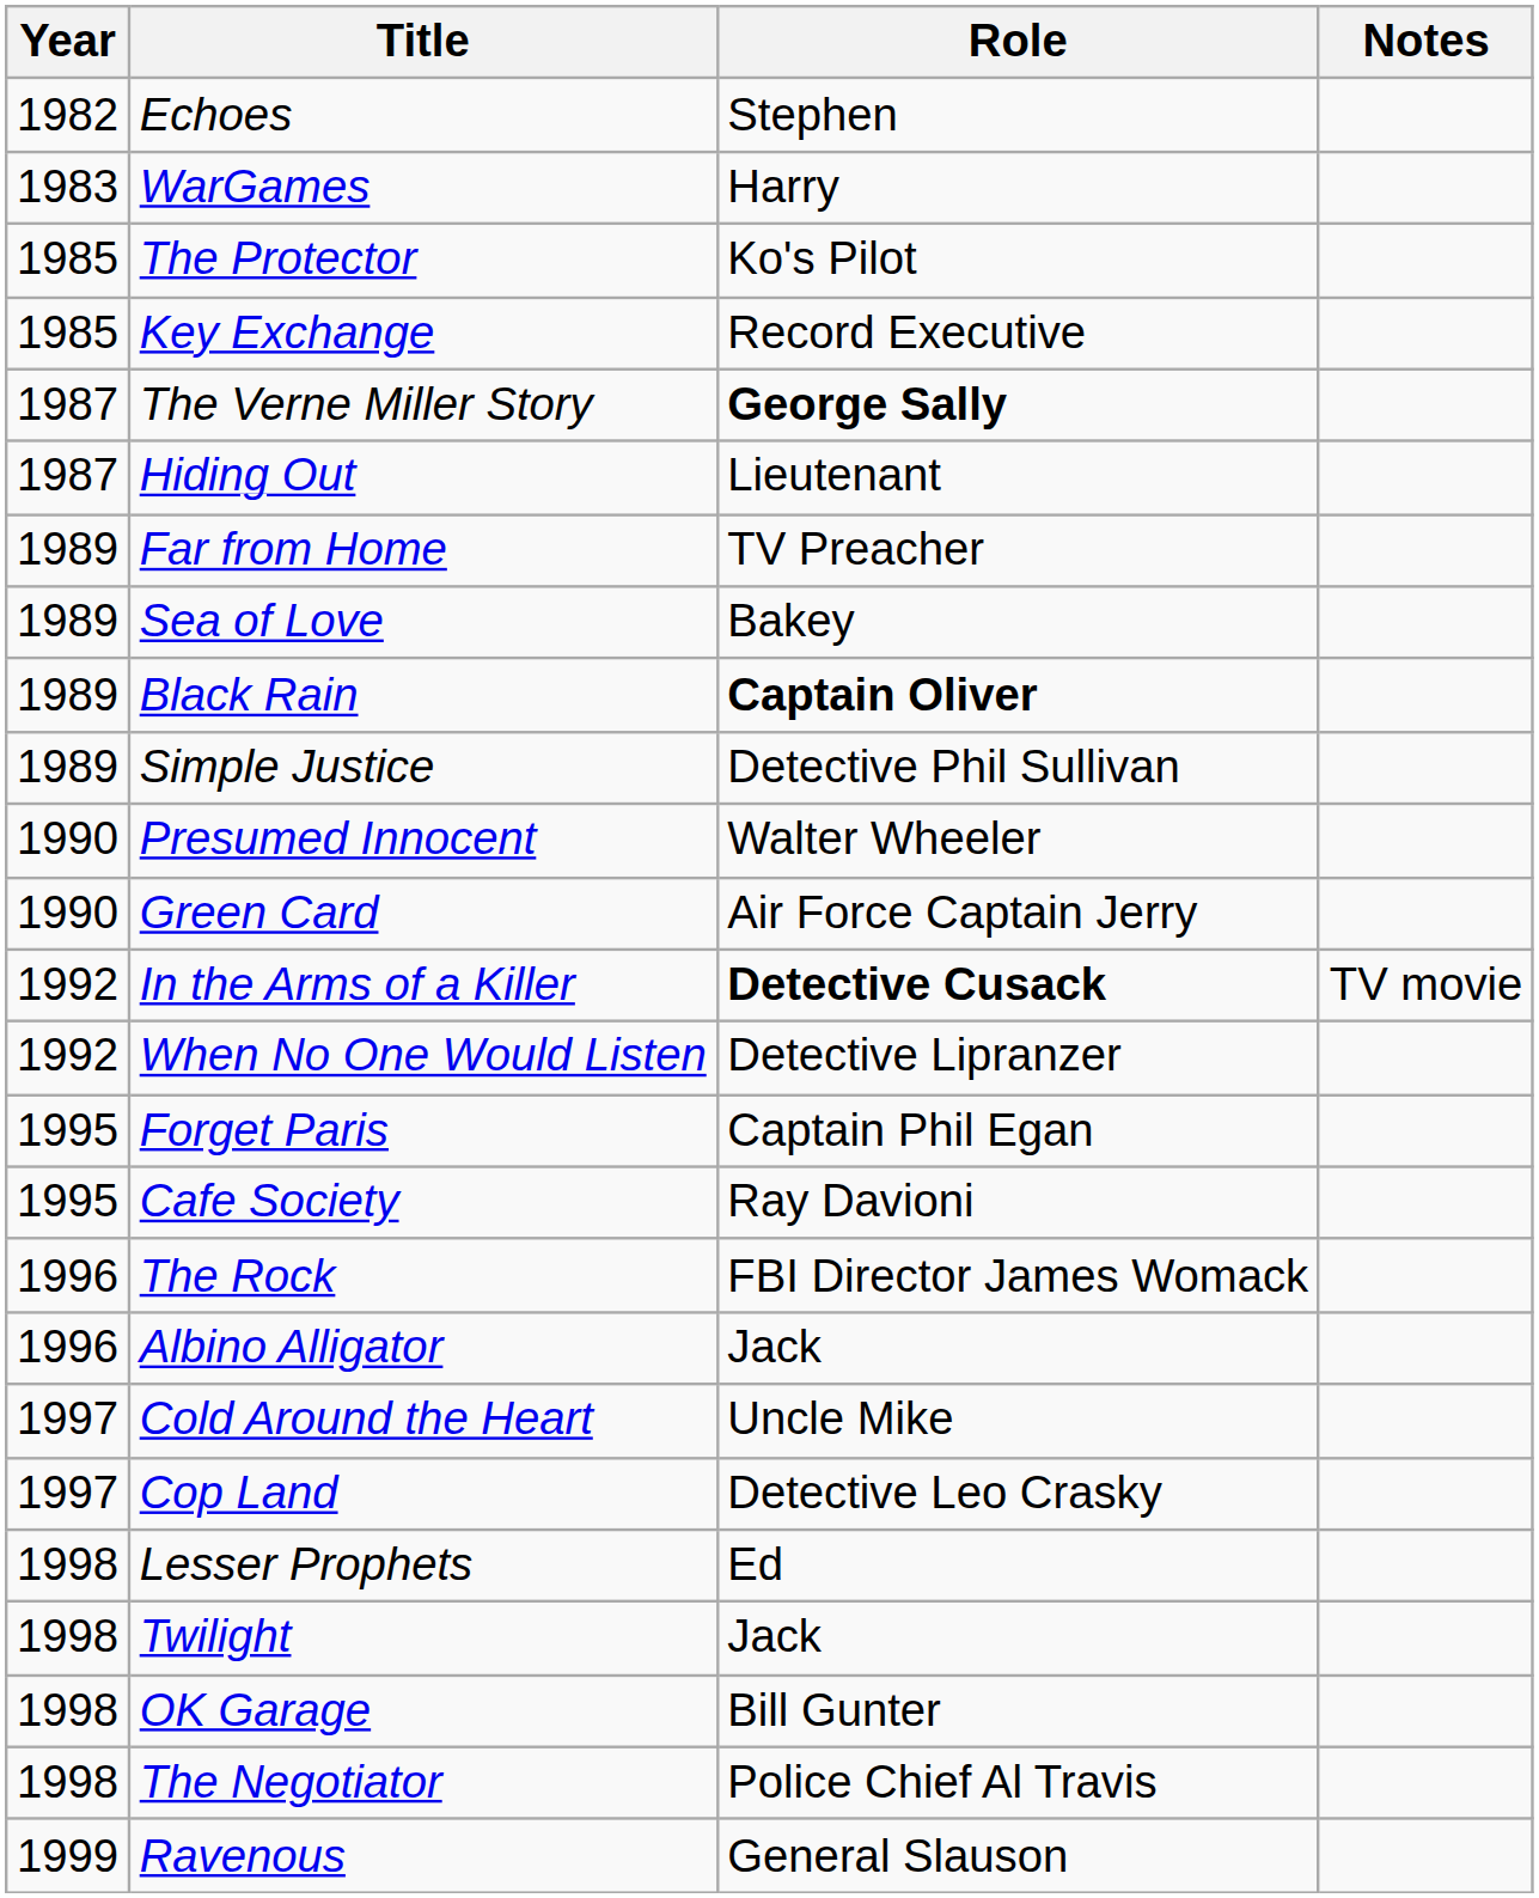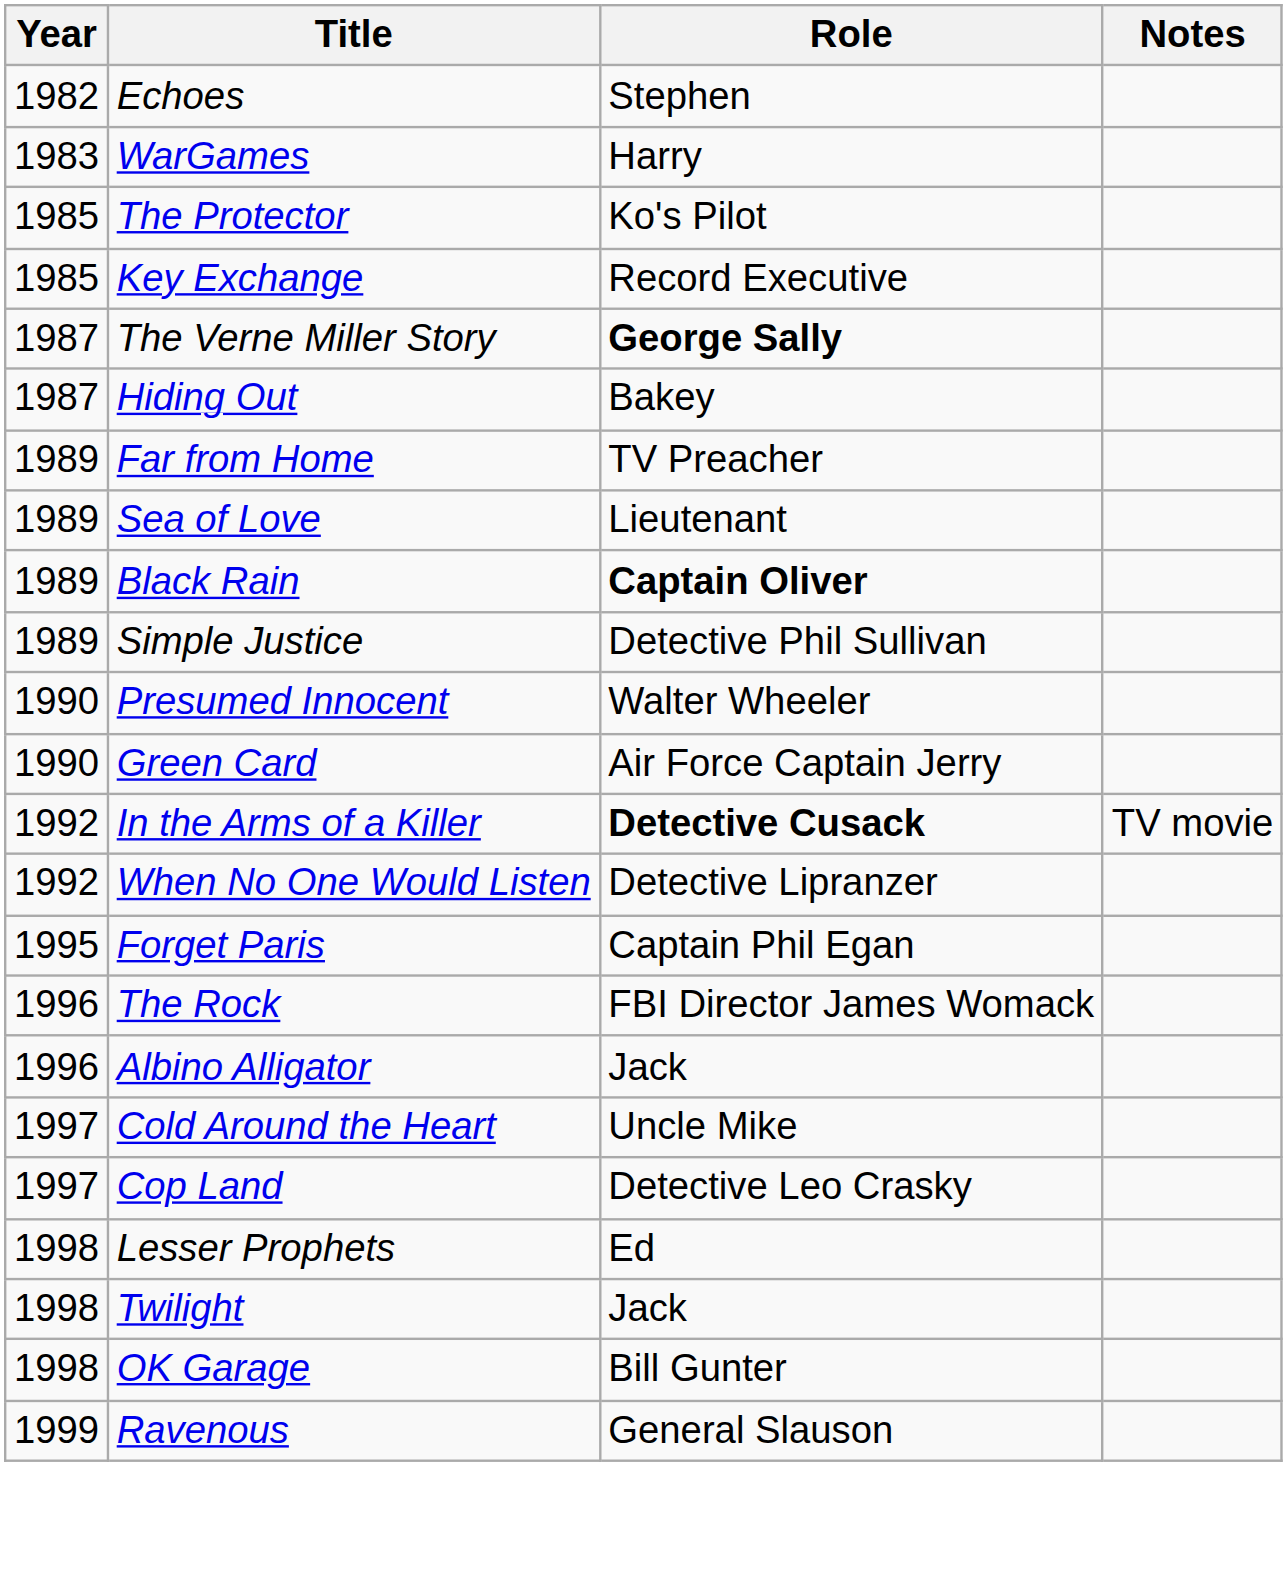 <table class="wikitable sortable">
 <tr>
 <th>Year</th>
 <th>Title</th>
 <th>Role</th>
 <th>Notes</th>
 </tr>
 <tr>
 <td>1982</td>
 <td><em>Echoes</em></td>
 <td>Stephen</td>
 <td></td>
 </tr>
 <tr>
 <td>1983</td>
 <td><em><a href='#'>WarGames</a></em></td>
 <td>Harry</td>
 <td></td>
 </tr>
 <tr>
 <td>1985</td>
 <td><em><a href='#'>The Protector</a></em></td>
 <td>Ko's Pilot</td>
 <td></td>
 </tr>
 <tr>
 <td>1985</td>
 <td><em><a href='#'>Key Exchange</a></em></td>
 <td>Record Executive</td>
 <td></td>
 </tr>
 <tr>
 <td>1987</td>
 <td><em>The Verne Miller Story</em></td>
 <td><strong>George Sally</strong></td>
 <td></td>
 </tr>
 <tr>
 <td>1987</td>
 <td><em><a href='#'>Hiding Out</a></em></td>
-<td>Lieutenant</td>
+<td>Bakey</td>
 <td></td>
 </tr>
 <tr>
 <td>1989</td>
 <td><em><a href='#'>Far from Home</a></em></td>
 <td>TV Preacher</td>
 <td></td>
 </tr>
 <tr>
 <td>1989</td>
 <td><em><a href='#'>Sea of Love</a></em></td>
-<td>Bakey</td>
+<td>Lieutenant</td>
 <td></td>
 </tr>
 <tr>
 <td>1989</td>
 <td><em><a href='#'>Black Rain</a></em></td>
 <td><strong>Captain Oliver</strong></td>
 <td></td>
 </tr>
 <tr>
 <td>1989</td>
 <td><em>Simple Justice</em></td>
 <td>Detective Phil Sullivan</td>
 <td></td>
 </tr>
 <tr>
 <td>1990</td>
 <td><em><a href='#'>Presumed Innocent</a></em></td>
 <td>Walter Wheeler</td>
 <td></td>
 </tr>
 <tr>
 <td>1990</td>
 <td><em><a href='#'>Green Card</a></em></td>
 <td>Air Force Captain Jerry</td>
 <td></td>
 </tr>
 <tr>
 <td>1992</td>
 <td><em><a href='#'>In the Arms of a Killer</a></em></td>
 <td><strong>Detective Cusack</strong></td>
 <td>TV movie</td>
 </tr>
 <tr>
 <td>1992</td>
 <td><em><a href='#'>When No One Would Listen</a></em></td>
 <td>Detective Lipranzer</td>
 <td></td>
 </tr>
 <tr>
 <td>1995</td>
 <td><em><a href='#'>Forget Paris</a></em></td>
 <td>Captain Phil Egan</td>
 <td></td>
 </tr>
 <tr>
-<td>1995</td>
-<td><em><a href='#'>Cafe Society</a></em></td>
-<td>Ray Davioni</td>
-<td></td>
-</tr>
-<tr>
 <td>1996</td>
 <td><em><a href='#'>The Rock</a></em></td>
 <td>FBI Director James Womack</td>
 <td></td>
 </tr>
 <tr>
 <td>1996</td>
 <td><em><a href='#'>Albino Alligator</a></em></td>
 <td>Jack</td>
 <td></td>
 </tr>
 <tr>
 <td>1997</td>
 <td><em><a href='#'>Cold Around the Heart</a></em></td>
 <td>Uncle Mike</td>
 <td></td>
 </tr>
 <tr>
 <td>1997</td>
 <td><em><a href='#'>Cop Land</a></em></td>
 <td>Detective Leo Crasky</td>
 <td></td>
 </tr>
 <tr>
 <td>1998</td>
 <td><em>Lesser Prophets</em></td>
 <td>Ed</td>
 <td></td>
 </tr>
 <tr>
 <td>1998</td>
 <td><em><a href='#'>Twilight</a></em></td>
 <td>Jack</td>
 <td></td>
 </tr>
 <tr>
 <td>1998</td>
 <td><em><a href='#'>OK Garage</a></em></td>
 <td>Bill Gunter</td>
 <td></td>
 </tr>
 <tr>
-<td>1998</td>
-<td><em><a href='#'>The Negotiator</a></em></td>
-<td>Police Chief Al Travis</td>
-<td></td>
-</tr>
-<tr>
 <td>1999</td>
 <td><em><a href='#'>Ravenous</a></em></td>
 <td>General Slauson</td>
 <td></td>
 </tr>
 </table>
